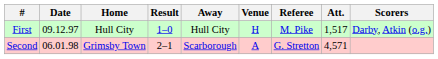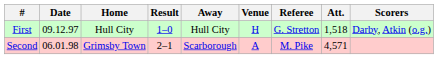 <table class="wikitable " style="font-size:100%; text-align:center">
 <tr>
 <th>#</th>
 <th>Date</th>
 <th>Home</th>
 <th>Result</th>
 <th>Away</th>
 <th>Venue</th>
 <th>Referee</th>
 <th>Att.</th>
 <th>Scorers</th>
 </tr>
 <tr style="background: #CCFFCC;">
 <td><a href='#'>First</a></td>
 <td>09.12.97</td>
 <td>Hull City</td>
 <td><a href='#'>1–0</a></td>
 <td>Hull City</td>
 <td><a href='#'>H</a></td>
-<td><a href='#'>M. Pike</a></td>
-<td>1,517</td>
+<td><a href='#'>G. Stretton</a></td>
+<td>1,518</td>
 <td><a href='#'>Darby</a>, <a href='#'>Atkin</a> (<a href='#'>o.g.</a>)</td>
 </tr>
 <tr style="background: #FFCCCC;">
 <td><a href='#'>Second</a></td>
 <td>06.01.98</td>
 <td><a href='#'>Grimsby Town</a></td>
 <td>2–1</td>
 <td><a href='#'>Scarborough</a></td>
 <td><a href='#'>A</a></td>
-<td><a href='#'>G. Stretton</a></td>
+<td><a href='#'>M. Pike</a></td>
 <td>4,571</td>
 <td></td>
 </tr>
 </table>
